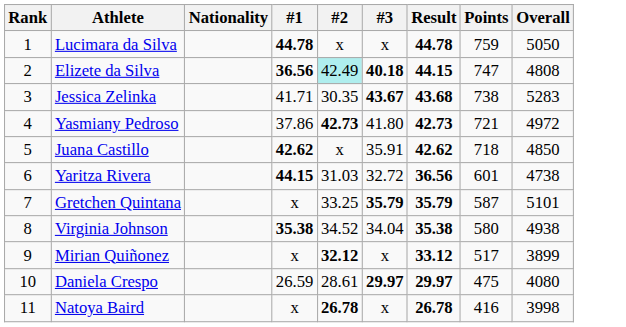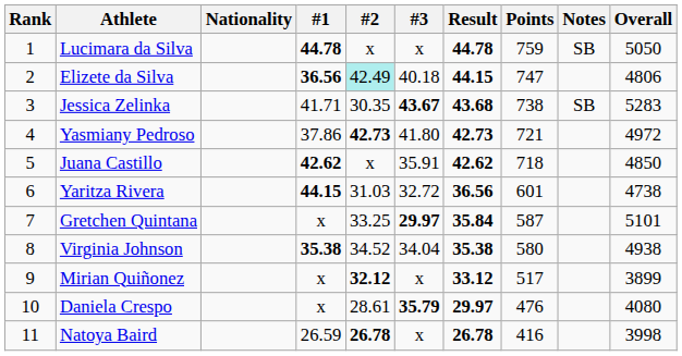 <table class="wikitable sortable" style="text-align:center">
 <tr>
 <th>Rank</th>
 <th>Athlete</th>
 <th>Nationality</th>
 <th>#1</th>
 <th>#2</th>
 <th>#3</th>
 <th>Result</th>
 <th>Points</th>
+<th>Notes</th>
 <th>Overall</th>
 </tr>
 <tr>
 <td>1</td>
 <td align=left><a href='#'>Lucimara da Silva</a></td>
 <td align=left></td>
 <td><strong>44.78</strong></td>
 <td>x</td>
 <td>x</td>
 <td><strong>44.78</strong></td>
 <td>759</td>
+<td>SB</td>
 <td>5050</td>
 </tr>
 <tr>
 <td>2</td>
 <td align=left><a href='#'>Elizete da Silva</a></td>
 <td align=left></td>
 <td><strong>36.56</strong></td>
 <td style="background: paleturquoise;">42.49</td>
-<td><strong>40.18</strong></td>
+<td>40.18</td>
 <td><strong>44.15</strong></td>
 <td>747</td>
-<td>4808</td>
+<td></td>
+<td>4806</td>
 </tr>
 <tr>
 <td>3</td>
 <td align=left><a href='#'>Jessica Zelinka</a></td>
 <td align=left></td>
 <td>41.71</td>
 <td>30.35</td>
 <td><strong>43.67</strong></td>
 <td><strong>43.68</strong></td>
 <td>738</td>
+<td>SB</td>
 <td>5283</td>
 </tr>
 <tr>
 <td>4</td>
 <td align=left><a href='#'>Yasmiany Pedroso</a></td>
 <td align=left></td>
 <td>37.86</td>
 <td><strong>42.73</strong></td>
 <td>41.80</td>
 <td><strong>42.73</strong></td>
 <td>721</td>
+<td></td>
 <td>4972</td>
 </tr>
 <tr>
 <td>5</td>
 <td align=left><a href='#'>Juana Castillo</a></td>
 <td align=left></td>
 <td><strong>42.62</strong></td>
 <td>x</td>
 <td>35.91</td>
 <td><strong>42.62</strong></td>
 <td>718</td>
+<td></td>
 <td>4850</td>
 </tr>
 <tr>
 <td>6</td>
 <td align=left><a href='#'>Yaritza Rivera</a></td>
 <td align=left></td>
 <td><strong>44.15</strong></td>
 <td>31.03</td>
 <td>32.72</td>
 <td><strong>36.56</strong></td>
 <td>601</td>
+<td></td>
 <td>4738</td>
 </tr>
 <tr>
 <td>7</td>
 <td align=left><a href='#'>Gretchen Quintana</a></td>
 <td align=left></td>
 <td>x</td>
 <td>33.25</td>
-<td><strong>35.79</strong></td>
-<td><strong>35.79</strong></td>
+<td><strong>29.97</strong></td>
+<td><strong>35.84</strong></td>
 <td>587</td>
+<td></td>
 <td>5101</td>
 </tr>
 <tr>
 <td>8</td>
 <td align=left><a href='#'>Virginia Johnson</a></td>
 <td align=left></td>
 <td><strong>35.38</strong></td>
 <td>34.52</td>
 <td>34.04</td>
 <td><strong>35.38</strong></td>
 <td>580</td>
+<td></td>
 <td>4938</td>
 </tr>
 <tr>
 <td>9</td>
 <td align=left><a href='#'>Mirian Quiñonez</a></td>
 <td align=left></td>
 <td>x</td>
 <td><strong>32.12</strong></td>
 <td>x</td>
 <td><strong>33.12</strong></td>
 <td>517</td>
+<td></td>
 <td>3899</td>
 </tr>
 <tr>
 <td>10</td>
 <td align=left><a href='#'>Daniela Crespo</a></td>
 <td align=left></td>
-<td>26.59</td>
+<td>x</td>
 <td>28.61</td>
+<td><strong>35.79</strong></td>
 <td><strong>29.97</strong></td>
-<td><strong>29.97</strong></td>
-<td>475</td>
+<td>476</td>
+<td></td>
 <td>4080</td>
 </tr>
 <tr>
 <td>11</td>
 <td align=left><a href='#'>Natoya Baird</a></td>
 <td align=left></td>
-<td>x</td>
+<td>26.59</td>
 <td><strong>26.78</strong></td>
 <td>x</td>
 <td><strong>26.78</strong></td>
 <td>416</td>
+<td></td>
 <td>3998</td>
 </tr>
 </table>
